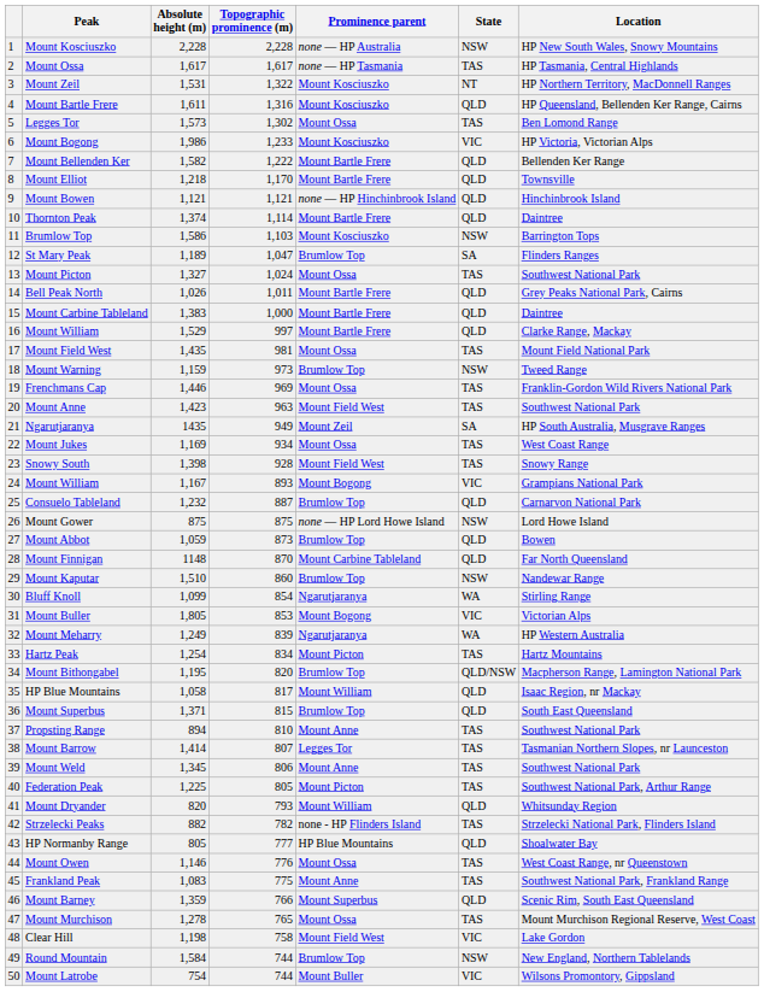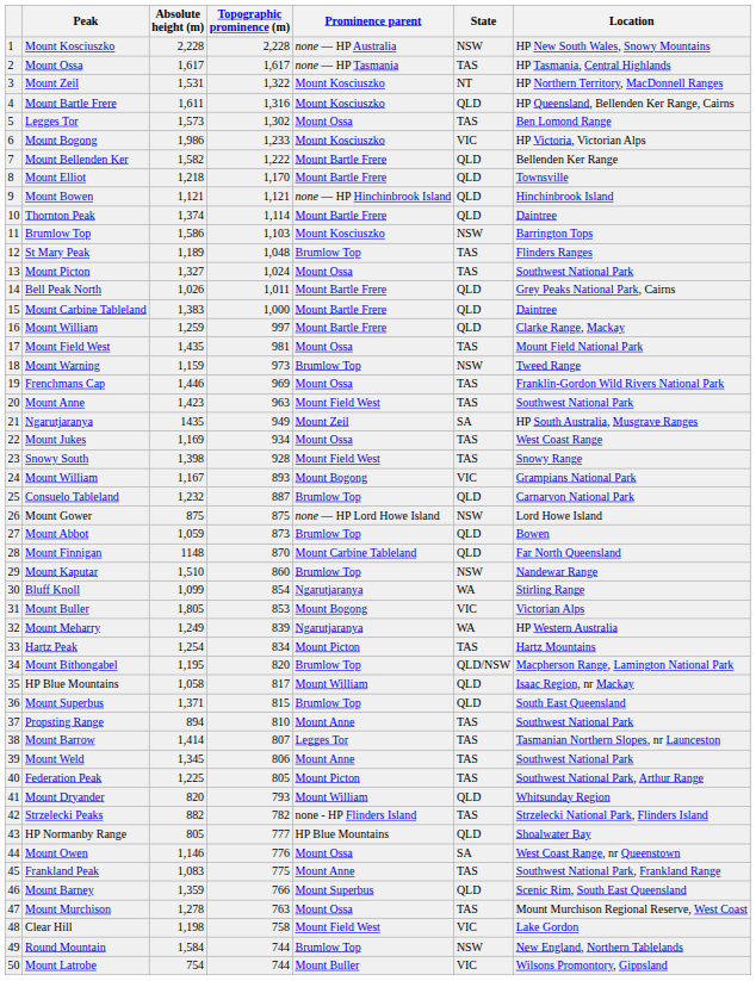 <table class="wikitable sortable sticky-header sort-under" style="background:#f0f0f0;">
 <tr>
 <th> </th>
 <th>Peak</th>
 <th>Absolute<br>height (m)</th>
 <th><a href='#'>Topographic<br>prominence</a> (m)</th>
 <th><a href='#'>Prominence parent</a></th>
 <th>State</th>
 <th>Location</th>
 </tr>
 <tr>
 <td>1</td>
 <td><a href='#'>Mount Kosciuszko</a></td>
 <td align="right">2,228</td>
 <td align="right">2,228</td>
 <td><em>none</em> — HP <a href='#'>Australia</a></td>
 <td>NSW</td>
 <td>HP <a href='#'>New South Wales</a>, <a href='#'>Snowy Mountains</a></td>
 </tr>
 <tr>
 <td>2</td>
 <td><a href='#'>Mount Ossa</a></td>
 <td align="right">1,617</td>
 <td align="right">1,617</td>
 <td><em>none</em> — HP <a href='#'>Tasmania</a></td>
 <td>TAS</td>
 <td>HP <a href='#'>Tasmania</a>, <a href='#'>Central Highlands</a></td>
 </tr>
 <tr>
 <td>3</td>
 <td><a href='#'>Mount Zeil</a></td>
 <td style="text-align:right;">1,531</td>
 <td style="text-align:right;">1,322</td>
 <td><a href='#'>Mount Kosciuszko</a></td>
 <td>NT</td>
 <td>HP <a href='#'>Northern Territory</a>, <a href='#'>MacDonnell Ranges</a></td>
 </tr>
 <tr>
 <td>4</td>
 <td><a href='#'>Mount Bartle Frere</a></td>
 <td style="text-align:right;">1,611</td>
 <td style="text-align:right;">1,316</td>
 <td><a href='#'>Mount Kosciuszko</a></td>
 <td>QLD</td>
 <td>HP <a href='#'>Queensland</a>, Bellenden Ker Range, Cairns</td>
 </tr>
 <tr>
 <td>5</td>
 <td><a href='#'>Legges Tor</a></td>
 <td align="right">1,573</td>
 <td align="right">1,302</td>
 <td><a href='#'>Mount Ossa</a></td>
 <td>TAS</td>
 <td><a href='#'>Ben Lomond Range</a></td>
 </tr>
 <tr>
 <td>6</td>
 <td><a href='#'>Mount Bogong</a></td>
 <td style="text-align:right;">1,986</td>
 <td style="text-align:right;">1,233</td>
 <td><a href='#'>Mount Kosciuszko</a></td>
 <td>VIC</td>
 <td>HP <a href='#'>Victoria</a>, Victorian Alps</td>
 </tr>
 <tr>
 <td>7</td>
 <td><a href='#'>Mount Bellenden Ker</a></td>
 <td style="text-align:right;">1,582</td>
 <td style="text-align:right;">1,222</td>
 <td><a href='#'>Mount Bartle Frere</a></td>
 <td>QLD</td>
 <td>Bellenden Ker Range</td>
 </tr>
 <tr>
 <td>8</td>
 <td><a href='#'>Mount Elliot</a></td>
 <td style="text-align:right;">1,218</td>
 <td style="text-align:right;">1,170</td>
 <td><a href='#'>Mount Bartle Frere</a></td>
 <td>QLD</td>
 <td><a href='#'>Townsville</a></td>
 </tr>
 <tr>
 <td>9</td>
 <td><a href='#'>Mount Bowen</a></td>
 <td style="text-align:right;">1,121</td>
 <td style="text-align:right;">1,121</td>
 <td><em>none</em> — HP <a href='#'>Hinchinbrook Island</a></td>
 <td>QLD</td>
 <td><a href='#'>Hinchinbrook Island</a></td>
 </tr>
 <tr>
 <td>10</td>
 <td><a href='#'>Thornton Peak</a></td>
 <td style="text-align:right;">1,374</td>
 <td style="text-align:right;">1,114</td>
 <td><a href='#'>Mount Bartle Frere</a></td>
 <td>QLD</td>
 <td><a href='#'>Daintree</a></td>
 </tr>
 <tr>
 <td>11</td>
 <td><a href='#'>Brumlow Top</a></td>
 <td style="text-align:right;">1,586</td>
 <td style="text-align:right;">1,103</td>
 <td><a href='#'>Mount Kosciuszko</a></td>
 <td>NSW</td>
 <td><a href='#'>Barrington Tops</a></td>
 </tr>
 <tr>
 <td>12</td>
 <td><a href='#'>St Mary Peak</a></td>
 <td style="text-align:right;">1,189</td>
-<td style="text-align:right;">1,047</td>
+<td style="text-align:right;">1,048</td>
 <td><a href='#'>Brumlow Top</a></td>
-<td>SA</td>
+<td>TAS</td>
 <td><a href='#'>Flinders Ranges</a></td>
 </tr>
 <tr>
 <td>13</td>
 <td><a href='#'>Mount Picton</a></td>
 <td align="right">1,327</td>
 <td align="right">1,024</td>
 <td><a href='#'>Mount Ossa</a></td>
 <td>TAS</td>
 <td><a href='#'>Southwest National Park</a></td>
 </tr>
 <tr>
 <td>14</td>
 <td><a href='#'>Bell Peak North</a></td>
 <td style="text-align:right;">1,026</td>
 <td style="text-align:right;">1,011</td>
 <td><a href='#'>Mount Bartle Frere</a></td>
 <td>QLD</td>
 <td><a href='#'>Grey Peaks National Park</a>, Cairns</td>
 </tr>
 <tr>
 <td>15</td>
 <td><a href='#'>Mount Carbine Tableland</a></td>
 <td style="text-align:right;">1,383</td>
 <td style="text-align:right;">1,000</td>
 <td><a href='#'>Mount Bartle Frere</a></td>
 <td>QLD</td>
 <td><a href='#'>Daintree</a></td>
 </tr>
 <tr>
 <td>16</td>
 <td><a href='#'>Mount William</a></td>
-<td style="text-align:right;">1,529</td>
+<td style="text-align:right;">1,259</td>
 <td style="text-align:right;">997</td>
 <td><a href='#'>Mount Bartle Frere</a></td>
 <td>QLD</td>
 <td><a href='#'>Clarke Range</a>, <a href='#'>Mackay</a></td>
 </tr>
 <tr>
 <td>17</td>
 <td><a href='#'>Mount Field West</a></td>
 <td align="right">1,435</td>
 <td align="right">981</td>
 <td><a href='#'>Mount Ossa</a></td>
 <td>TAS</td>
 <td><a href='#'>Mount Field National Park</a></td>
 </tr>
 <tr>
 <td>18</td>
 <td><a href='#'>Mount Warning</a></td>
 <td style="text-align:right;">1,159</td>
 <td style="text-align:right;">973</td>
 <td><a href='#'>Brumlow Top</a></td>
 <td>NSW</td>
 <td><a href='#'>Tweed Range</a></td>
 </tr>
 <tr>
 <td>19</td>
 <td><a href='#'>Frenchmans Cap</a></td>
 <td align="right">1,446</td>
 <td align="right">969</td>
 <td><a href='#'>Mount Ossa</a></td>
 <td>TAS</td>
 <td><a href='#'>Franklin-Gordon Wild Rivers National Park</a></td>
 </tr>
 <tr>
 <td>20</td>
 <td><a href='#'>Mount Anne</a></td>
 <td align="right">1,423</td>
 <td align="right">963</td>
 <td><a href='#'>Mount Field West</a></td>
 <td>TAS</td>
 <td><a href='#'>Southwest National Park</a></td>
 </tr>
 <tr>
 <td>21</td>
 <td><a href='#'>Ngarutjaranya</a></td>
 <td style="text-align:right;">1435</td>
 <td style="text-align:right;">949</td>
 <td><a href='#'>Mount Zeil</a></td>
 <td>SA</td>
 <td>HP <a href='#'>South Australia</a>, <a href='#'>Musgrave Ranges</a></td>
 </tr>
 <tr>
 <td>22</td>
 <td><a href='#'>Mount Jukes</a></td>
 <td align="right">1,169</td>
 <td align="right">934</td>
 <td><a href='#'>Mount Ossa</a></td>
 <td>TAS</td>
 <td><a href='#'>West Coast Range</a></td>
 </tr>
 <tr>
 <td>23</td>
 <td><a href='#'>Snowy South</a></td>
 <td align="right">1,398</td>
 <td align="right">928</td>
 <td><a href='#'>Mount Field West</a></td>
 <td>TAS</td>
 <td><a href='#'>Snowy Range</a></td>
 </tr>
 <tr>
 <td>24</td>
 <td><a href='#'>Mount William</a></td>
 <td style="text-align:right;">1,167</td>
 <td style="text-align:right;">893</td>
 <td><a href='#'>Mount Bogong</a></td>
 <td>VIC</td>
 <td><a href='#'>Grampians National Park</a></td>
 </tr>
 <tr>
 <td>25</td>
 <td><a href='#'>Consuelo Tableland</a></td>
 <td style="text-align:right;">1,232</td>
 <td style="text-align:right;">887</td>
 <td><a href='#'>Brumlow Top</a></td>
 <td>QLD</td>
 <td><a href='#'>Carnarvon National Park</a></td>
 </tr>
 <tr>
 <td>26</td>
 <td>Mount Gower</td>
 <td style="text-align:right;">875</td>
 <td style="text-align:right;">875</td>
 <td><em>none</em> — HP Lord Howe Island</td>
 <td>NSW</td>
 <td>Lord Howe Island</td>
 </tr>
 <tr>
 <td>27</td>
 <td><a href='#'>Mount Abbot</a></td>
 <td style="text-align:right;">1,059</td>
 <td style="text-align:right;">873</td>
 <td><a href='#'>Brumlow Top</a></td>
 <td>QLD</td>
 <td><a href='#'>Bowen</a></td>
 </tr>
 <tr>
 <td>28</td>
 <td><a href='#'>Mount Finnigan</a></td>
 <td style="text-align:right;">1148</td>
 <td style="text-align:right;">870</td>
 <td><a href='#'>Mount Carbine Tableland</a></td>
 <td>QLD</td>
 <td><a href='#'>Far North Queensland</a></td>
 </tr>
 <tr>
 <td>29</td>
 <td><a href='#'>Mount Kaputar</a></td>
 <td style="text-align:right;">1,510</td>
 <td style="text-align:right;">860</td>
 <td><a href='#'>Brumlow Top</a></td>
 <td>NSW</td>
 <td><a href='#'>Nandewar Range</a></td>
 </tr>
 <tr>
 <td>30</td>
 <td><a href='#'>Bluff Knoll</a></td>
 <td style="text-align:right;">1,099</td>
 <td style="text-align:right;">854</td>
 <td><a href='#'>Ngarutjaranya</a></td>
 <td>WA</td>
 <td><a href='#'>Stirling Range</a></td>
 </tr>
 <tr>
 <td>31</td>
 <td><a href='#'>Mount Buller</a></td>
 <td style="text-align:right;">1,805</td>
 <td style="text-align:right;">853</td>
 <td><a href='#'>Mount Bogong</a></td>
 <td>VIC</td>
 <td><a href='#'>Victorian Alps</a></td>
 </tr>
 <tr>
 <td>32</td>
 <td><a href='#'>Mount Meharry</a></td>
 <td style="text-align:right;">1,249</td>
 <td style="text-align:right;">839</td>
 <td><a href='#'>Ngarutjaranya</a></td>
 <td>WA</td>
 <td>HP <a href='#'>Western Australia</a></td>
 </tr>
 <tr>
 <td>33</td>
 <td><a href='#'>Hartz Peak</a></td>
 <td style="text-align:right;">1,254</td>
 <td style="text-align:right;">834</td>
 <td><a href='#'>Mount Picton</a></td>
 <td>TAS</td>
 <td><a href='#'>Hartz Mountains</a></td>
 </tr>
 <tr>
 <td>34</td>
 <td><a href='#'>Mount Bithongabel</a></td>
 <td style="text-align:right;">1,195</td>
 <td style="text-align:right;">820</td>
 <td><a href='#'>Brumlow Top</a></td>
 <td>QLD/NSW</td>
 <td><a href='#'>Macpherson Range</a>, <a href='#'>Lamington National Park</a></td>
 </tr>
 <tr>
 <td>35</td>
 <td>HP Blue Mountains</td>
 <td style="text-align:right;">1,058</td>
 <td style="text-align:right;">817</td>
 <td><a href='#'>Mount William</a></td>
 <td>QLD</td>
 <td><a href='#'>Isaac Region</a>, nr <a href='#'>Mackay</a></td>
 </tr>
 <tr>
 <td>36</td>
 <td><a href='#'>Mount Superbus</a></td>
 <td style="text-align:right;">1,371</td>
 <td style="text-align:right;">815</td>
 <td><a href='#'>Brumlow Top</a></td>
 <td>QLD</td>
 <td><a href='#'>South East Queensland</a></td>
 </tr>
 <tr>
 <td>37</td>
 <td><a href='#'>Propsting Range</a></td>
 <td style="text-align:right;">894</td>
 <td style="text-align:right;">810</td>
 <td><a href='#'>Mount Anne</a></td>
 <td>TAS</td>
 <td><a href='#'>Southwest National Park</a></td>
 </tr>
 <tr>
 <td>38</td>
 <td><a href='#'>Mount Barrow</a></td>
 <td style="text-align:right;">1,414</td>
 <td style="text-align:right;">807</td>
 <td><a href='#'>Legges Tor</a></td>
 <td>TAS</td>
 <td><a href='#'>Tasmanian Northern Slopes</a>, nr <a href='#'>Launceston</a></td>
 </tr>
 <tr>
 <td>39</td>
 <td><a href='#'>Mount Weld</a></td>
 <td style="text-align:right;">1,345</td>
 <td style="text-align:right;">806</td>
 <td><a href='#'>Mount Anne</a></td>
 <td>TAS</td>
 <td><a href='#'>Southwest National Park</a></td>
 </tr>
 <tr>
 <td>40</td>
 <td><a href='#'>Federation Peak</a></td>
 <td style="text-align:right;">1,225</td>
 <td style="text-align:right;">805</td>
 <td><a href='#'>Mount Picton</a></td>
 <td>TAS</td>
 <td><a href='#'>Southwest National Park</a>, <a href='#'>Arthur Range</a></td>
 </tr>
 <tr>
 <td>41</td>
 <td><a href='#'>Mount Dryander</a></td>
 <td style="text-align:right;">820</td>
 <td style="text-align:right;">793</td>
 <td><a href='#'>Mount William</a></td>
 <td>QLD</td>
 <td><a href='#'>Whitsunday Region</a></td>
 </tr>
 <tr>
 <td>42</td>
 <td><a href='#'>Strzelecki Peaks</a></td>
 <td style="text-align:right;">882</td>
 <td style="text-align:right;">782</td>
 <td>none - HP <a href='#'>Flinders Island</a></td>
 <td>TAS</td>
 <td><a href='#'>Strzelecki National Park</a>, <a href='#'>Flinders Island</a></td>
 </tr>
 <tr>
 <td>43</td>
 <td>HP Normanby Range</td>
 <td style="text-align:right;">805</td>
 <td style="text-align:right;">777</td>
 <td>HP Blue Mountains</td>
 <td>QLD</td>
 <td><a href='#'>Shoalwater Bay</a></td>
 </tr>
 <tr>
 <td>44</td>
 <td><a href='#'>Mount Owen</a></td>
 <td style="text-align:right;">1,146</td>
 <td style="text-align:right;">776</td>
 <td><a href='#'>Mount Ossa</a></td>
-<td>TAS</td>
+<td>SA</td>
 <td><a href='#'>West Coast Range</a>, nr <a href='#'>Queenstown</a></td>
 </tr>
 <tr>
 <td>45</td>
 <td><a href='#'>Frankland Peak</a></td>
 <td style="text-align:right;">1,083</td>
 <td style="text-align:right;">775</td>
 <td><a href='#'>Mount Anne</a></td>
 <td>TAS</td>
 <td><a href='#'>Southwest National Park</a>, <a href='#'>Frankland Range</a></td>
 </tr>
 <tr>
 <td>46</td>
 <td><a href='#'>Mount Barney</a></td>
 <td style="text-align:right;">1,359</td>
 <td style="text-align:right;">766</td>
 <td><a href='#'>Mount Superbus</a></td>
 <td>QLD</td>
 <td><a href='#'>Scenic Rim</a>, <a href='#'>South East Queensland</a></td>
 </tr>
 <tr>
 <td>47</td>
 <td><a href='#'>Mount Murchison</a></td>
 <td style="text-align:right;">1,278</td>
-<td style="text-align:right;">765</td>
+<td style="text-align:right;">763</td>
 <td><a href='#'>Mount Ossa</a></td>
 <td>TAS</td>
 <td>Mount Murchison Regional Reserve, <a href='#'>West Coast</a></td>
 </tr>
 <tr>
 <td>48</td>
 <td>Clear Hill</td>
 <td style="text-align:right;">1,198</td>
 <td style="text-align:right;">758</td>
 <td><a href='#'>Mount Field West</a></td>
 <td>VIC</td>
 <td><a href='#'>Lake Gordon</a></td>
 </tr>
 <tr>
 <td>49</td>
 <td><a href='#'>Round Mountain</a></td>
 <td style="text-align:right;">1,584</td>
 <td style="text-align:right;">744</td>
 <td><a href='#'>Brumlow Top</a></td>
 <td>NSW</td>
 <td><a href='#'>New England</a>, <a href='#'>Northern Tablelands</a></td>
 </tr>
 <tr>
 <td>50</td>
 <td><a href='#'>Mount Latrobe</a></td>
 <td style="text-align:right;">754</td>
 <td style="text-align:right;">744</td>
 <td><a href='#'>Mount Buller</a></td>
 <td>VIC</td>
 <td><a href='#'>Wilsons Promontory</a>, <a href='#'>Gippsland</a></td>
 </tr>
 </table>
